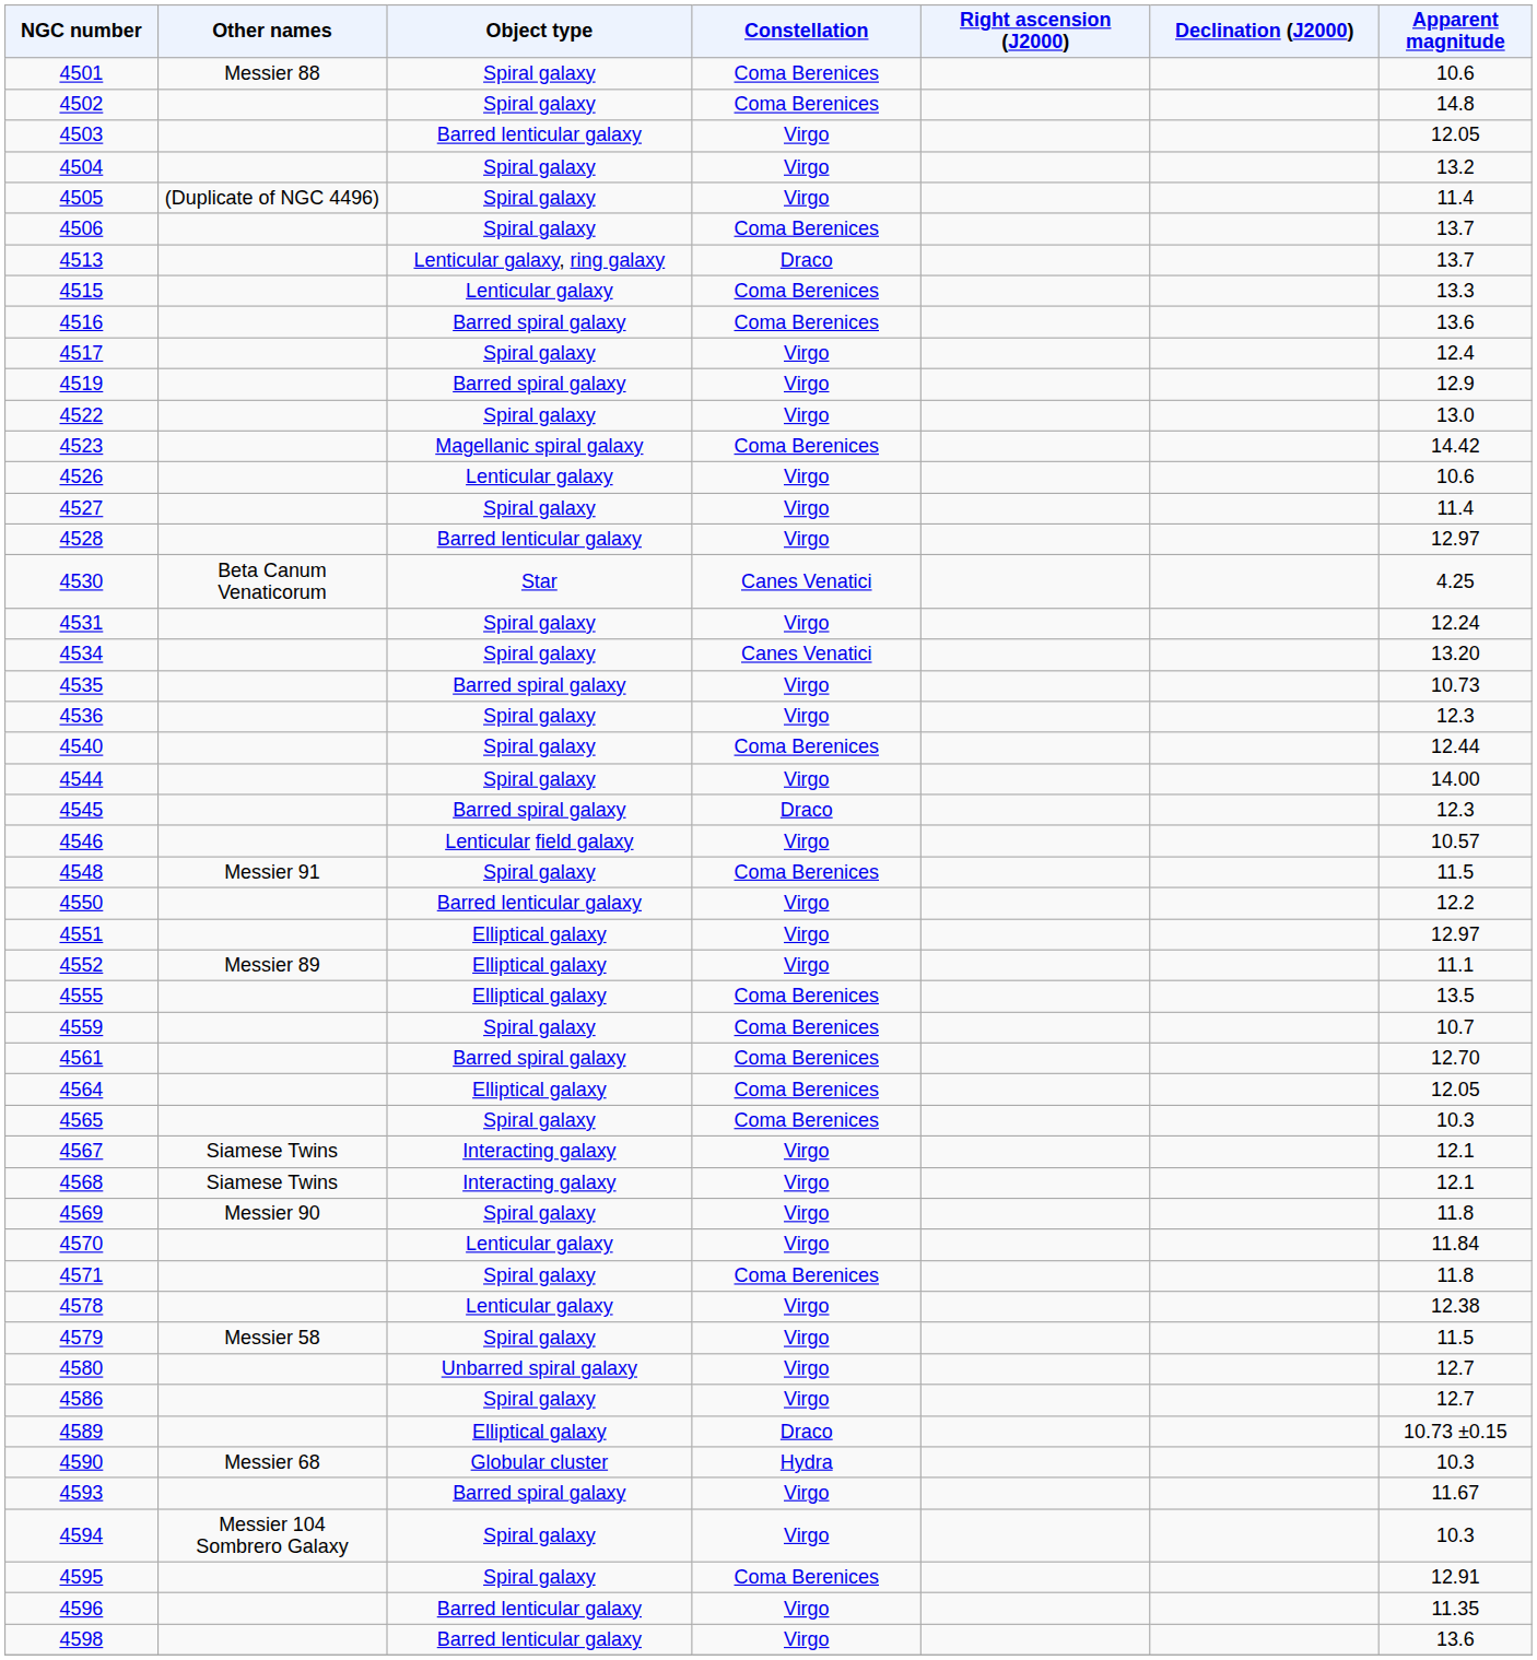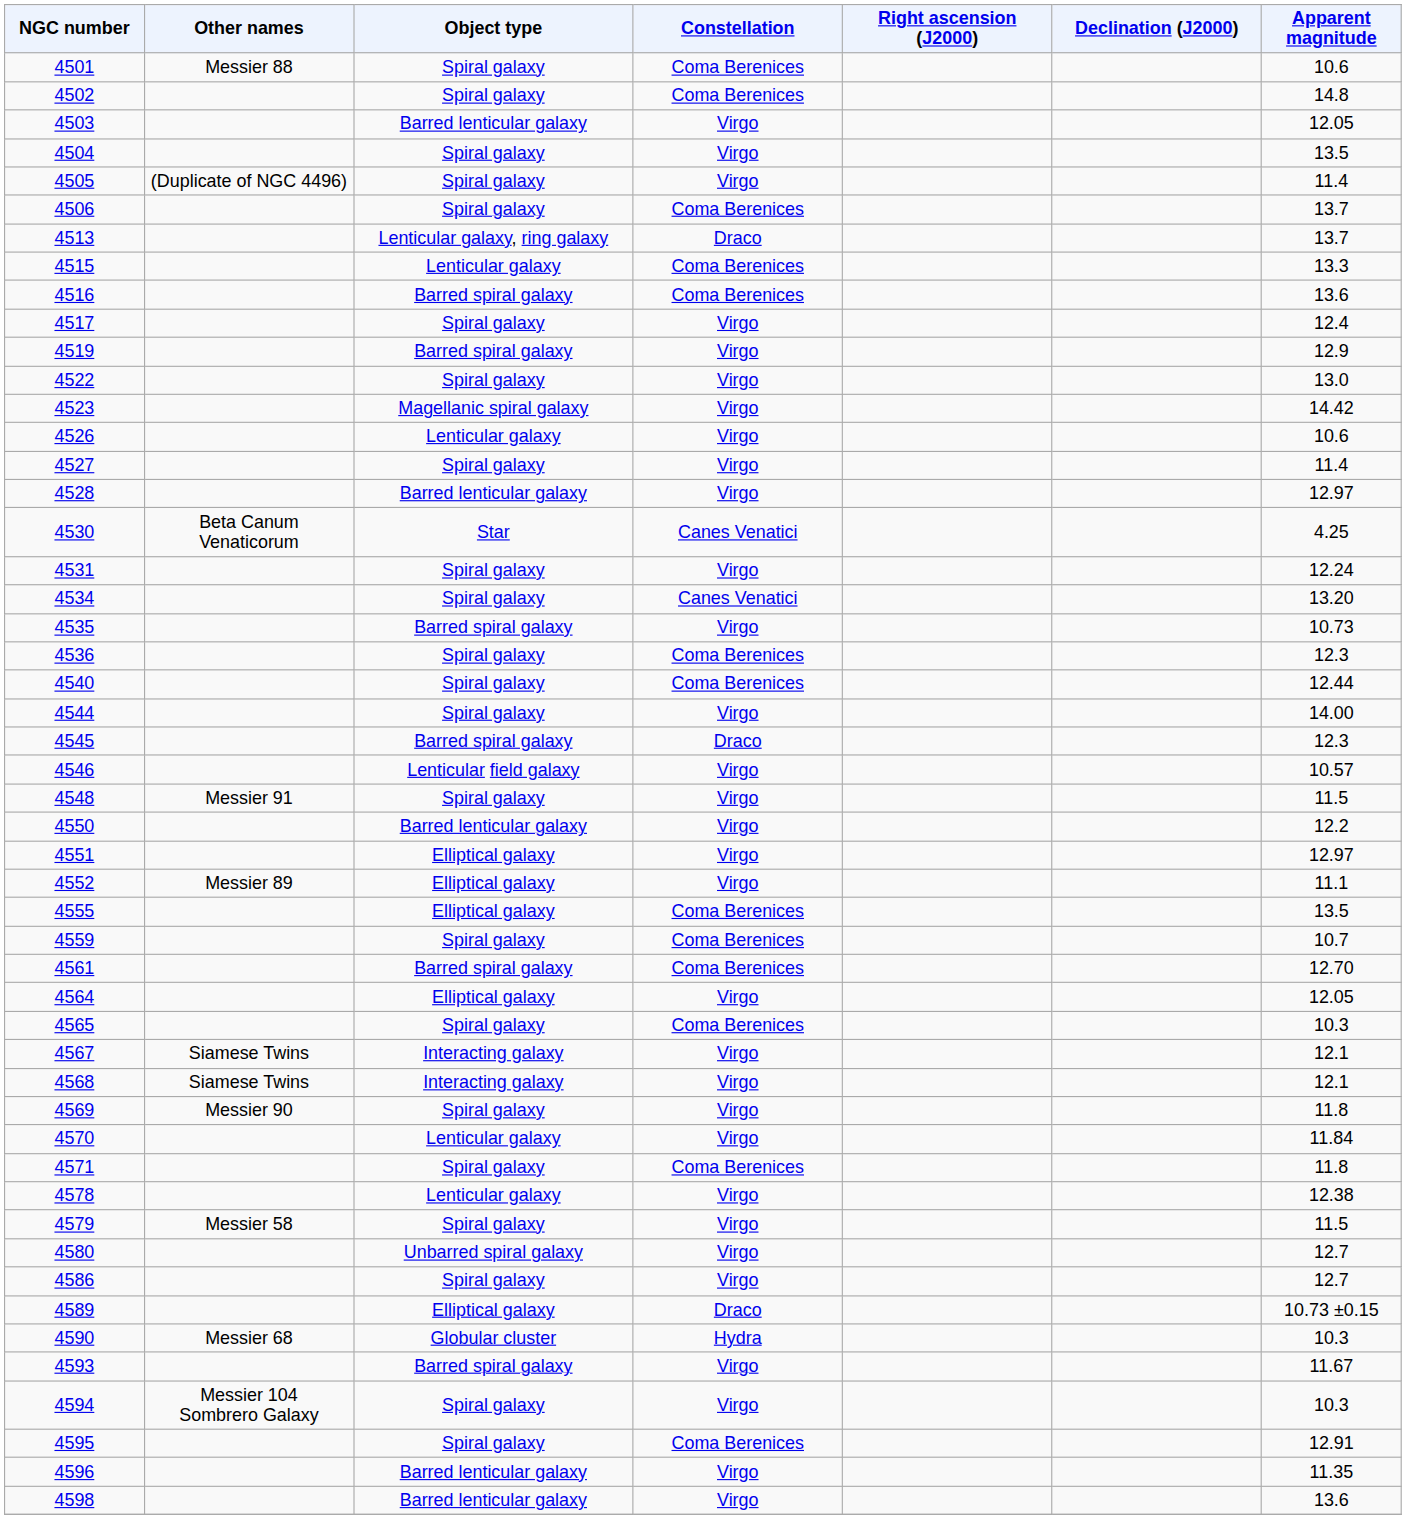 <table class="wikitable sortable sticky-header" style="text-align: center;">
 <tr>
 <th style="background-color:#edf3fe; width: 10%;">NGC number</th>
 <th style="background-color:#edf3fe; width: 15%;">Other names</th>
 <th style="background-color:#edf3fe; width: 20%;">Object type</th>
 <th style="background-color:#edf3fe; width: 15%;"><a href='#'>Constellation</a></th>
 <th style="background-color:#edf3fe; width: 15%;"><a href='#'>Right ascension</a> (<a href='#'>J2000</a>)</th>
 <th style="background-color:#edf3fe; width: 15%;"><a href='#'>Declination</a> (<a href='#'>J2000</a>)</th>
 <th style="background-color:#edf3fe; width: 10%;"><a href='#'>Apparent magnitude</a></th>
 </tr>
 <tr>
 <td><a href='#'>4501</a></td>
 <td>Messier 88</td>
 <td><a href='#'>Spiral galaxy</a></td>
 <td><a href='#'>Coma Berenices</a></td>
 <td></td>
 <td></td>
 <td>10.6</td>
 </tr>
 <tr>
 <td><a href='#'>4502</a></td>
 <td></td>
 <td><a href='#'>Spiral galaxy</a></td>
 <td><a href='#'>Coma Berenices</a></td>
 <td></td>
 <td></td>
 <td>14.8</td>
 </tr>
 <tr>
 <td><a href='#'>4503</a></td>
 <td></td>
 <td><a href='#'>Barred lenticular galaxy</a></td>
 <td><a href='#'>Virgo</a></td>
 <td></td>
 <td></td>
 <td>12.05</td>
 </tr>
 <tr>
 <td><a href='#'>4504</a></td>
 <td></td>
 <td><a href='#'>Spiral galaxy</a></td>
 <td><a href='#'>Virgo</a></td>
 <td></td>
 <td></td>
-<td>13.2</td>
+<td>13.5</td>
 </tr>
 <tr>
 <td><a href='#'>4505</a></td>
 <td>(Duplicate of NGC 4496)</td>
 <td><a href='#'>Spiral galaxy</a></td>
 <td><a href='#'>Virgo</a></td>
 <td></td>
 <td></td>
 <td>11.4</td>
 </tr>
 <tr>
 <td><a href='#'>4506</a></td>
 <td></td>
 <td><a href='#'>Spiral galaxy</a></td>
 <td><a href='#'>Coma Berenices</a></td>
 <td></td>
 <td></td>
 <td>13.7</td>
 </tr>
 <tr>
 <td><a href='#'>4513</a></td>
 <td></td>
 <td><a href='#'>Lenticular galaxy</a>, <a href='#'>ring galaxy</a></td>
 <td><a href='#'>Draco</a></td>
 <td></td>
 <td></td>
 <td>13.7</td>
 </tr>
 <tr>
 <td><a href='#'>4515</a></td>
 <td></td>
 <td><a href='#'>Lenticular galaxy</a></td>
 <td><a href='#'>Coma Berenices</a></td>
 <td></td>
 <td></td>
 <td>13.3</td>
 </tr>
 <tr>
 <td><a href='#'>4516</a></td>
 <td></td>
 <td><a href='#'>Barred spiral galaxy</a></td>
 <td><a href='#'>Coma Berenices</a></td>
 <td></td>
 <td></td>
 <td>13.6</td>
 </tr>
 <tr>
 <td><a href='#'>4517</a></td>
 <td></td>
 <td><a href='#'>Spiral galaxy</a></td>
 <td><a href='#'>Virgo</a></td>
 <td></td>
 <td></td>
 <td>12.4</td>
 </tr>
 <tr>
 <td><a href='#'>4519</a></td>
 <td></td>
 <td><a href='#'>Barred spiral galaxy</a></td>
 <td><a href='#'>Virgo</a></td>
 <td></td>
 <td></td>
 <td>12.9</td>
 </tr>
 <tr>
 <td><a href='#'>4522</a></td>
 <td></td>
 <td><a href='#'>Spiral galaxy</a></td>
 <td><a href='#'>Virgo</a></td>
 <td></td>
 <td></td>
 <td>13.0</td>
 </tr>
 <tr>
 <td><a href='#'>4523</a></td>
 <td></td>
 <td><a href='#'>Magellanic spiral galaxy</a></td>
-<td><a href='#'>Coma Berenices</a></td>
+<td><a href='#'>Virgo</a></td>
 <td></td>
 <td></td>
 <td>14.42</td>
 </tr>
 <tr>
 <td><a href='#'>4526</a></td>
 <td></td>
 <td><a href='#'>Lenticular galaxy</a></td>
 <td><a href='#'>Virgo</a></td>
 <td></td>
 <td></td>
 <td>10.6</td>
 </tr>
 <tr>
 <td><a href='#'>4527</a></td>
 <td></td>
 <td><a href='#'>Spiral galaxy</a></td>
 <td><a href='#'>Virgo</a></td>
 <td></td>
 <td></td>
 <td>11.4</td>
 </tr>
 <tr>
 <td><a href='#'>4528</a></td>
 <td></td>
 <td><a href='#'>Barred lenticular galaxy</a></td>
 <td><a href='#'>Virgo</a></td>
 <td></td>
 <td></td>
 <td>12.97</td>
 </tr>
 <tr>
 <td><a href='#'>4530</a></td>
 <td>Beta Canum Venaticorum</td>
 <td><a href='#'>Star</a></td>
 <td><a href='#'>Canes Venatici</a></td>
 <td></td>
 <td></td>
 <td>4.25</td>
 </tr>
 <tr>
 <td><a href='#'>4531</a></td>
 <td></td>
 <td><a href='#'>Spiral galaxy</a></td>
 <td><a href='#'>Virgo</a></td>
 <td></td>
 <td></td>
 <td>12.24</td>
 </tr>
 <tr>
 <td><a href='#'>4534</a></td>
 <td></td>
 <td><a href='#'>Spiral galaxy</a></td>
 <td><a href='#'>Canes Venatici</a></td>
 <td></td>
 <td></td>
 <td>13.20</td>
 </tr>
 <tr>
 <td><a href='#'>4535</a></td>
 <td></td>
 <td><a href='#'>Barred spiral galaxy</a></td>
 <td><a href='#'>Virgo</a></td>
 <td></td>
 <td></td>
 <td>10.73</td>
 </tr>
 <tr>
 <td><a href='#'>4536</a></td>
 <td></td>
 <td><a href='#'>Spiral galaxy</a></td>
-<td><a href='#'>Virgo</a></td>
+<td><a href='#'>Coma Berenices</a></td>
 <td></td>
 <td></td>
 <td>12.3</td>
 </tr>
 <tr>
 <td><a href='#'>4540</a></td>
 <td></td>
 <td><a href='#'>Spiral galaxy</a></td>
 <td><a href='#'>Coma Berenices</a></td>
 <td></td>
 <td></td>
 <td>12.44</td>
 </tr>
 <tr>
 <td><a href='#'>4544</a></td>
 <td></td>
 <td><a href='#'>Spiral galaxy</a></td>
 <td><a href='#'>Virgo</a></td>
 <td></td>
 <td></td>
 <td>14.00</td>
 </tr>
 <tr>
 <td><a href='#'>4545</a></td>
 <td></td>
 <td><a href='#'>Barred spiral galaxy</a></td>
 <td><a href='#'>Draco</a></td>
 <td></td>
 <td></td>
 <td>12.3</td>
 </tr>
 <tr>
 <td><a href='#'>4546</a></td>
 <td></td>
 <td><a href='#'>Lenticular</a> <a href='#'>field galaxy</a></td>
 <td><a href='#'>Virgo</a></td>
 <td></td>
 <td></td>
 <td>10.57</td>
 </tr>
 <tr>
 <td><a href='#'>4548</a></td>
 <td>Messier 91</td>
 <td><a href='#'>Spiral galaxy</a></td>
-<td><a href='#'>Coma Berenices</a></td>
+<td><a href='#'>Virgo</a></td>
 <td></td>
 <td></td>
 <td>11.5</td>
 </tr>
 <tr>
 <td><a href='#'>4550</a></td>
 <td></td>
 <td><a href='#'>Barred lenticular galaxy</a></td>
 <td><a href='#'>Virgo</a></td>
 <td></td>
 <td></td>
 <td>12.2</td>
 </tr>
 <tr>
 <td><a href='#'>4551</a></td>
 <td></td>
 <td><a href='#'>Elliptical galaxy</a></td>
 <td><a href='#'>Virgo</a></td>
 <td></td>
 <td></td>
 <td>12.97</td>
 </tr>
 <tr>
 <td><a href='#'>4552</a></td>
 <td>Messier 89</td>
 <td><a href='#'>Elliptical galaxy</a></td>
 <td><a href='#'>Virgo</a></td>
 <td></td>
 <td></td>
 <td>11.1</td>
 </tr>
 <tr>
 <td><a href='#'>4555</a></td>
 <td></td>
 <td><a href='#'>Elliptical galaxy</a></td>
 <td><a href='#'>Coma Berenices</a></td>
 <td></td>
 <td></td>
 <td>13.5</td>
 </tr>
 <tr>
 <td><a href='#'>4559</a></td>
 <td></td>
 <td><a href='#'>Spiral galaxy</a></td>
 <td><a href='#'>Coma Berenices</a></td>
 <td></td>
 <td></td>
 <td>10.7</td>
 </tr>
 <tr>
 <td><a href='#'>4561</a></td>
 <td></td>
 <td><a href='#'>Barred spiral galaxy</a></td>
 <td><a href='#'>Coma Berenices</a></td>
 <td></td>
 <td></td>
 <td>12.70</td>
 </tr>
 <tr>
 <td><a href='#'>4564</a></td>
 <td></td>
 <td><a href='#'>Elliptical galaxy</a></td>
-<td><a href='#'>Coma Berenices</a></td>
+<td><a href='#'>Virgo</a></td>
 <td></td>
 <td></td>
 <td>12.05</td>
 </tr>
 <tr>
 <td><a href='#'>4565</a></td>
 <td></td>
 <td><a href='#'>Spiral galaxy</a></td>
 <td><a href='#'>Coma Berenices</a></td>
 <td></td>
 <td></td>
 <td>10.3</td>
 </tr>
 <tr>
 <td><a href='#'>4567</a></td>
 <td>Siamese Twins</td>
 <td><a href='#'>Interacting galaxy</a></td>
 <td><a href='#'>Virgo</a></td>
 <td></td>
 <td></td>
 <td>12.1</td>
 </tr>
 <tr>
 <td><a href='#'>4568</a></td>
 <td>Siamese Twins</td>
 <td><a href='#'>Interacting galaxy</a></td>
 <td><a href='#'>Virgo</a></td>
 <td></td>
 <td></td>
 <td>12.1</td>
 </tr>
 <tr>
 <td><a href='#'>4569</a></td>
 <td>Messier 90</td>
 <td><a href='#'>Spiral galaxy</a></td>
 <td><a href='#'>Virgo</a></td>
 <td></td>
 <td></td>
 <td>11.8</td>
 </tr>
 <tr>
 <td><a href='#'>4570</a></td>
 <td></td>
 <td><a href='#'>Lenticular galaxy</a></td>
 <td><a href='#'>Virgo</a></td>
 <td></td>
 <td></td>
 <td>11.84</td>
 </tr>
 <tr>
 <td><a href='#'>4571</a></td>
 <td></td>
 <td><a href='#'>Spiral galaxy</a></td>
 <td><a href='#'>Coma Berenices</a></td>
 <td></td>
 <td></td>
 <td>11.8</td>
 </tr>
 <tr>
 <td><a href='#'>4578</a></td>
 <td></td>
 <td><a href='#'>Lenticular galaxy</a></td>
 <td><a href='#'>Virgo</a></td>
 <td></td>
 <td></td>
 <td>12.38</td>
 </tr>
 <tr>
 <td><a href='#'>4579</a></td>
 <td>Messier 58</td>
 <td><a href='#'>Spiral galaxy</a></td>
 <td><a href='#'>Virgo</a></td>
 <td></td>
 <td></td>
 <td>11.5</td>
 </tr>
 <tr>
 <td><a href='#'>4580</a></td>
 <td></td>
 <td><a href='#'>Unbarred spiral galaxy</a></td>
 <td><a href='#'>Virgo</a></td>
 <td></td>
 <td></td>
 <td>12.7</td>
 </tr>
 <tr>
 <td><a href='#'>4586</a></td>
 <td></td>
 <td><a href='#'>Spiral galaxy</a></td>
 <td><a href='#'>Virgo</a></td>
 <td></td>
 <td></td>
 <td>12.7</td>
 </tr>
 <tr>
 <td><a href='#'>4589</a></td>
 <td></td>
 <td><a href='#'>Elliptical galaxy</a></td>
 <td><a href='#'>Draco</a></td>
 <td></td>
 <td></td>
 <td>10.73 ±0.15</td>
 </tr>
 <tr>
 <td><a href='#'>4590</a></td>
 <td>Messier 68</td>
 <td><a href='#'>Globular cluster</a></td>
 <td><a href='#'>Hydra</a></td>
 <td></td>
 <td></td>
 <td>10.3</td>
 </tr>
 <tr>
 <td><a href='#'>4593</a></td>
 <td></td>
 <td><a href='#'>Barred spiral galaxy</a></td>
 <td><a href='#'>Virgo</a></td>
 <td></td>
 <td></td>
 <td>11.67</td>
 </tr>
 <tr>
 <td><a href='#'>4594</a></td>
 <td>Messier 104<br>Sombrero Galaxy</td>
 <td><a href='#'>Spiral galaxy</a></td>
 <td><a href='#'>Virgo</a></td>
 <td></td>
 <td></td>
 <td>10.3</td>
 </tr>
 <tr>
 <td><a href='#'>4595</a></td>
 <td></td>
 <td><a href='#'>Spiral galaxy</a></td>
 <td><a href='#'>Coma Berenices</a></td>
 <td></td>
 <td></td>
 <td>12.91</td>
 </tr>
 <tr>
 <td><a href='#'>4596</a></td>
 <td></td>
 <td><a href='#'>Barred lenticular galaxy</a></td>
 <td><a href='#'>Virgo</a></td>
 <td></td>
 <td></td>
 <td>11.35</td>
 </tr>
 <tr>
 <td><a href='#'>4598</a></td>
 <td></td>
 <td><a href='#'>Barred lenticular galaxy</a></td>
 <td><a href='#'>Virgo</a></td>
 <td></td>
 <td></td>
 <td>13.6</td>
 </tr>
 <tr>
 </tr>
 </table>
